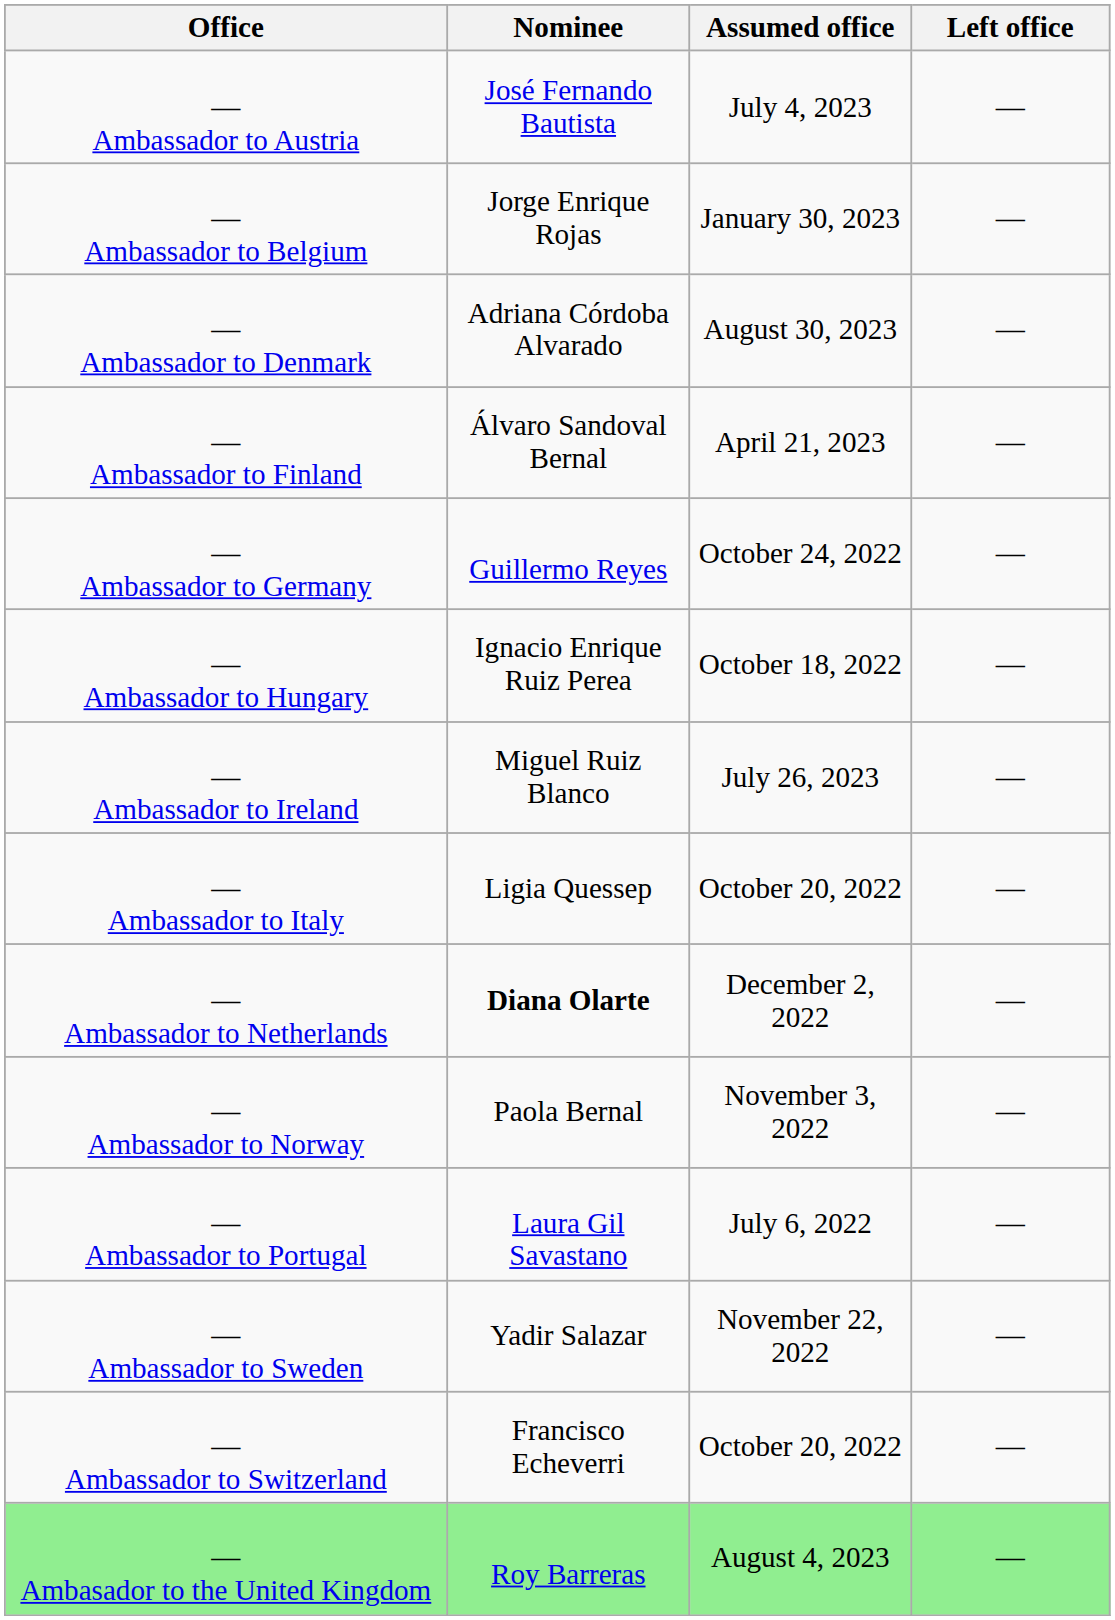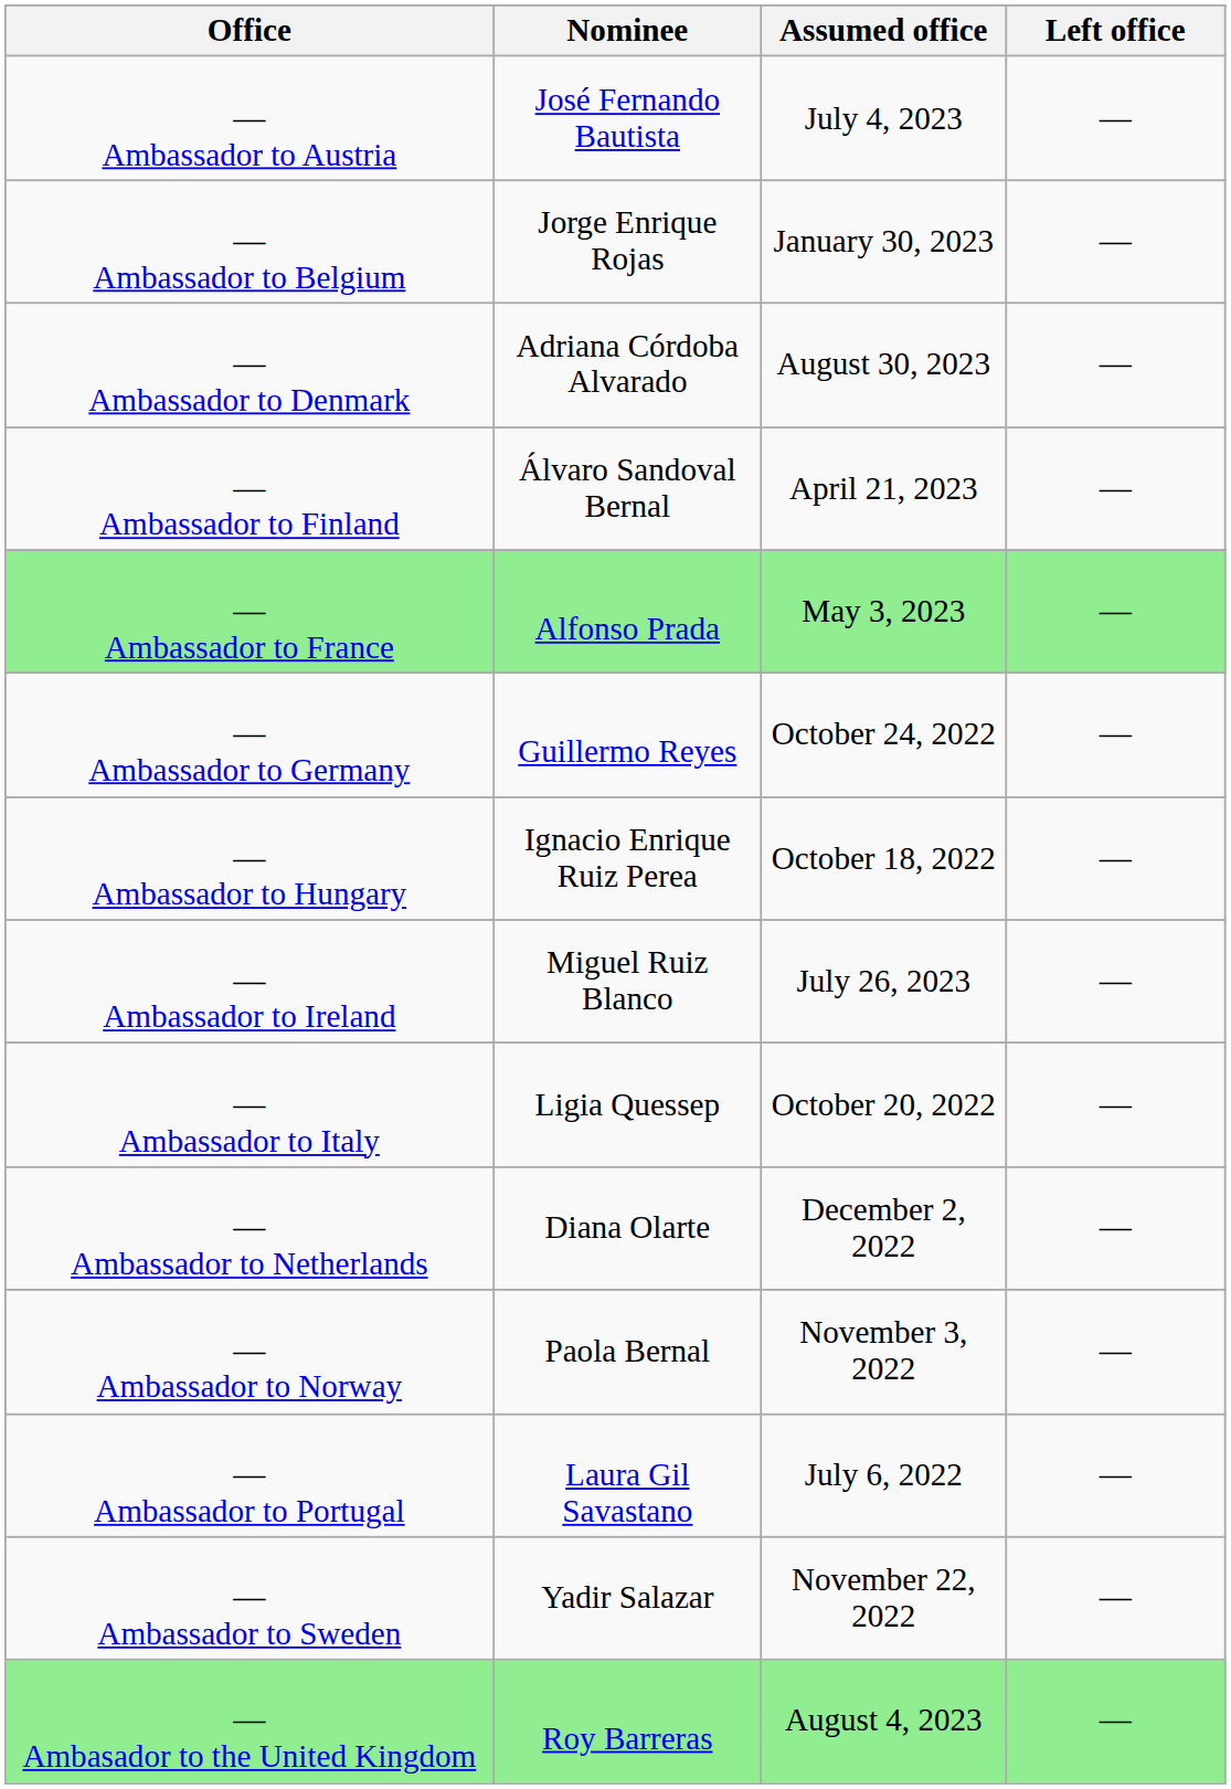 <table class="wikitable sortable" style="text-align:center">
 <tr>
 <th style="width:40%;">Office</th>
 <th style="width:22%;">Nominee</th>
 <th style="width:20%;" data-sort-type="date">Assumed office</th>
 <th style="width:18%;" data-sort-type="date">Left office</th>
 </tr>
 <tr>
 <td><br>—<br><a href='#'>Ambassador to Austria</a></td>
 <td><a href='#'>José Fernando Bautista</a></td>
 <td>July 4, 2023</td>
 <td>—</td>
 </tr>
 <tr>
 <td><br>—<br><a href='#'>Ambassador to Belgium</a></td>
 <td>Jorge Enrique Rojas</td>
 <td>January 30, 2023</td>
 <td>—</td>
 </tr>
 <tr>
 <td><br>—<br><a href='#'>Ambassador to Denmark</a></td>
 <td>Adriana Córdoba Alvarado</td>
 <td>August 30, 2023</td>
 <td>—</td>
 </tr>
 <tr>
 <td><br>—<br><a href='#'>Ambassador to Finland</a></td>
 <td>Álvaro Sandoval Bernal</td>
 <td>April 21, 2023</td>
 <td>—</td>
 </tr>
+<tr style="background:lightgreen">
+<td><br>—<br><a href='#'>Ambassador to France</a></td>
+<td><br><a href='#'>Alfonso Prada</a><br></td>
+<td>May 3, 2023</td>
+<td>—</td>
+</tr>
 <tr>
 <td><br>—<br><a href='#'>Ambassador to Germany</a></td>
 <td><br><a href='#'>Guillermo Reyes</a></td>
 <td>October 24, 2022</td>
 <td>—</td>
 </tr>
 <tr>
 <td><br>—<br><a href='#'>Ambassador to Hungary</a></td>
 <td>Ignacio Enrique Ruiz Perea</td>
 <td>October 18, 2022</td>
 <td>—</td>
 </tr>
 <tr>
 <td><br>—<br><a href='#'>Ambassador to Ireland</a></td>
 <td>Miguel Ruiz Blanco</td>
 <td>July 26, 2023</td>
 <td>—</td>
 </tr>
 <tr>
 <td><br>—<br><a href='#'>Ambassador to Italy</a></td>
 <td>Ligia Quessep</td>
 <td>October 20, 2022</td>
 <td>—</td>
 </tr>
 <tr>
 <td><br>—<br><a href='#'>Ambassador to Netherlands</a></td>
-<td><strong>Diana Olarte</strong></td>
+<td>Diana Olarte</td>
 <td>December 2, 2022</td>
 <td>—</td>
 </tr>
 <tr>
 <td><br>—<br><a href='#'>Ambassador to Norway</a></td>
 <td>Paola Bernal</td>
 <td>November 3, 2022</td>
 <td>—</td>
 </tr>
 <tr>
 <td><br>—<br><a href='#'>Ambassador to Portugal</a></td>
 <td><br><a href='#'>Laura Gil Savastano</a></td>
 <td>July 6, 2022</td>
 <td>—</td>
 </tr>
 <tr>
 <td><br>—<br><a href='#'>Ambassador to Sweden</a></td>
 <td>Yadir Salazar</td>
 <td>November 22, 2022</td>
 <td>—</td>
 </tr>
-<tr>
-<td><br>—<br><a href='#'>Ambassador to Switzerland</a></td>
-<td>Francisco Echeverri</td>
-<td>October 20, 2022</td>
-<td>—</td>
-</tr>
 <tr style="background:lightgreen">
 <td><br>—<br><a href='#'>Ambasador to the United Kingdom</a></td>
 <td><br><a href='#'>Roy Barreras</a></td>
 <td>August 4, 2023</td>
 <td>—</td>
 </tr>
 <tr>
 </tr>
 </table>
